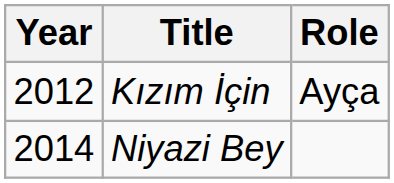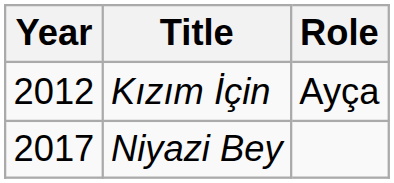 <table class="wikitable sortable">
 <tr>
 <th scope="col">Year</th>
 <th scope="col">Title</th>
 <th scope="col">Role</th>
 </tr>
 <tr>
 <td>2012</td>
 <td><em>Kızım İçin</em></td>
 <td>Ayça</td>
 </tr>
 <tr>
-<td>2014</td>
+<td>2017</td>
 <td><em>Niyazi Bey</em></td>
 <td></td>
 </tr>
 </table>
